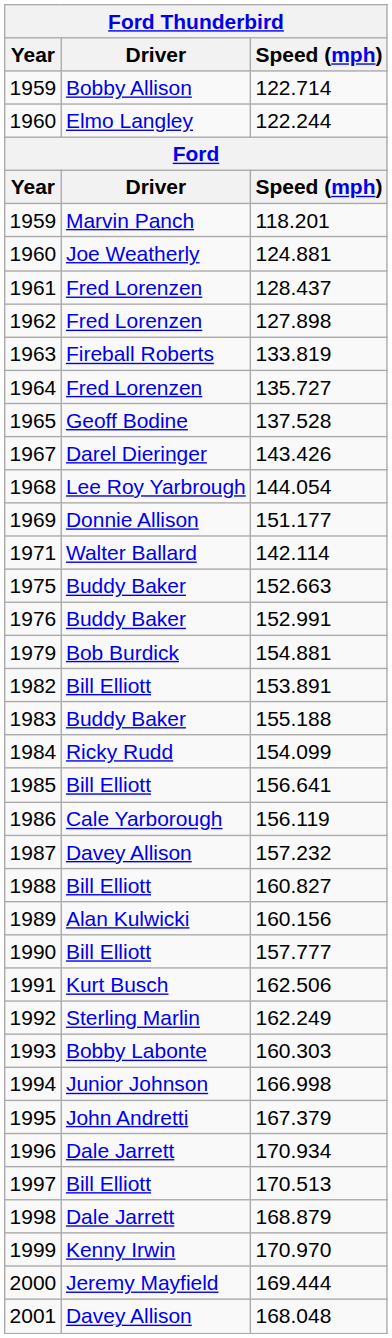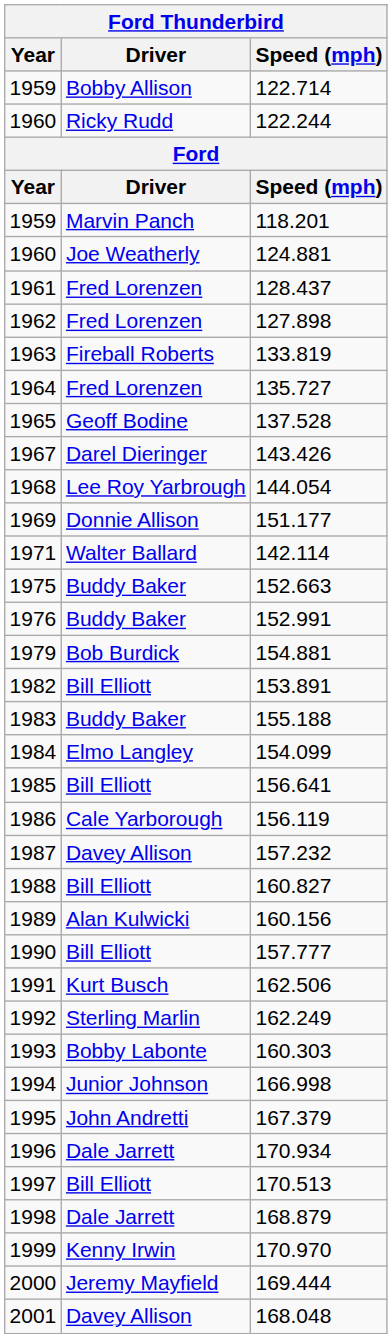 <table class="wikitable" style="font-size: 95%;">
 <tr>
 <th colspan=3><a href='#'>Ford Thunderbird</a><br></th>
 </tr>
 <tr>
 <th>Year</th>
 <th>Driver</th>
 <th>Speed (<a href='#'>mph</a>)</th>
 </tr>
 <tr>
 <td>1959</td>
 <td><a href='#'>Bobby Allison</a></td>
 <td>122.714</td>
 </tr>
 <tr>
 <td>1960</td>
-<td><a href='#'>Elmo Langley</a></td>
+<td><a href='#'>Ricky Rudd</a></td>
 <td>122.244</td>
 </tr>
 <tr>
 <th colspan=3><a href='#'>Ford</a></th>
 </tr>
 <tr>
 <th>Year</th>
 <th>Driver</th>
 <th>Speed (<a href='#'>mph</a>)</th>
 </tr>
 <tr>
 <td>1959</td>
 <td><a href='#'>Marvin Panch</a></td>
 <td>118.201</td>
 </tr>
 <tr>
 <td>1960</td>
 <td><a href='#'>Joe Weatherly</a></td>
 <td>124.881</td>
 </tr>
 <tr>
 <td>1961</td>
 <td><a href='#'>Fred Lorenzen</a></td>
 <td>128.437</td>
 </tr>
 <tr>
 <td>1962</td>
 <td><a href='#'>Fred Lorenzen</a></td>
 <td>127.898</td>
 </tr>
 <tr>
 <td>1963</td>
 <td><a href='#'>Fireball Roberts</a></td>
 <td>133.819</td>
 </tr>
 <tr>
 <td>1964</td>
 <td><a href='#'>Fred Lorenzen</a></td>
 <td>135.727</td>
 </tr>
 <tr>
 <td>1965</td>
 <td><a href='#'>Geoff Bodine</a></td>
 <td>137.528</td>
 </tr>
 <tr>
 <td>1967</td>
 <td><a href='#'>Darel Dieringer</a></td>
 <td>143.426</td>
 </tr>
 <tr>
 <td>1968</td>
 <td><a href='#'>Lee Roy Yarbrough</a></td>
 <td>144.054</td>
 </tr>
 <tr>
 <td>1969</td>
 <td><a href='#'>Donnie Allison</a></td>
 <td>151.177</td>
 </tr>
 <tr>
 <td>1971</td>
 <td><a href='#'>Walter Ballard</a></td>
 <td>142.114</td>
 </tr>
 <tr>
 <td>1975</td>
 <td><a href='#'>Buddy Baker</a></td>
 <td>152.663</td>
 </tr>
 <tr>
 <td>1976</td>
 <td><a href='#'>Buddy Baker</a></td>
 <td>152.991</td>
 </tr>
 <tr>
 <td>1979</td>
 <td><a href='#'>Bob Burdick</a></td>
 <td>154.881</td>
 </tr>
 <tr>
 <td>1982</td>
 <td><a href='#'>Bill Elliott</a></td>
 <td>153.891</td>
 </tr>
 <tr>
 <td>1983</td>
 <td><a href='#'>Buddy Baker</a></td>
 <td>155.188</td>
 </tr>
 <tr>
 <td>1984</td>
-<td><a href='#'>Ricky Rudd</a></td>
+<td><a href='#'>Elmo Langley</a></td>
 <td>154.099</td>
 </tr>
 <tr>
 <td>1985</td>
 <td><a href='#'>Bill Elliott</a></td>
 <td>156.641</td>
 </tr>
 <tr>
 <td>1986</td>
 <td><a href='#'>Cale Yarborough</a></td>
 <td>156.119</td>
 </tr>
 <tr>
 <td>1987</td>
 <td><a href='#'>Davey Allison</a></td>
 <td>157.232</td>
 </tr>
 <tr>
 <td>1988</td>
 <td><a href='#'>Bill Elliott</a></td>
 <td>160.827</td>
 </tr>
 <tr>
 <td>1989</td>
 <td><a href='#'>Alan Kulwicki</a></td>
 <td>160.156</td>
 </tr>
 <tr>
 <td>1990</td>
 <td><a href='#'>Bill Elliott</a></td>
 <td>157.777</td>
 </tr>
 <tr>
 <td>1991</td>
 <td><a href='#'>Kurt Busch</a></td>
 <td>162.506</td>
 </tr>
 <tr>
 <td>1992</td>
 <td><a href='#'>Sterling Marlin</a></td>
 <td>162.249</td>
 </tr>
 <tr>
 <td>1993</td>
 <td><a href='#'>Bobby Labonte</a></td>
 <td>160.303</td>
 </tr>
 <tr>
 <td>1994</td>
 <td><a href='#'>Junior Johnson</a></td>
 <td>166.998</td>
 </tr>
 <tr>
 <td>1995</td>
 <td><a href='#'>John Andretti</a></td>
 <td>167.379</td>
 </tr>
 <tr>
 <td>1996</td>
 <td><a href='#'>Dale Jarrett</a></td>
 <td>170.934</td>
 </tr>
 <tr>
 <td>1997</td>
 <td><a href='#'>Bill Elliott</a></td>
 <td>170.513</td>
 </tr>
 <tr>
 <td>1998</td>
 <td><a href='#'>Dale Jarrett</a></td>
 <td>168.879</td>
 </tr>
 <tr>
 <td>1999</td>
 <td><a href='#'>Kenny Irwin</a></td>
 <td>170.970</td>
 </tr>
 <tr>
 <td>2000</td>
 <td><a href='#'>Jeremy Mayfield</a></td>
 <td>169.444</td>
 </tr>
 <tr>
 <td>2001</td>
 <td><a href='#'>Davey Allison</a></td>
 <td>168.048</td>
 </tr>
 </table>
